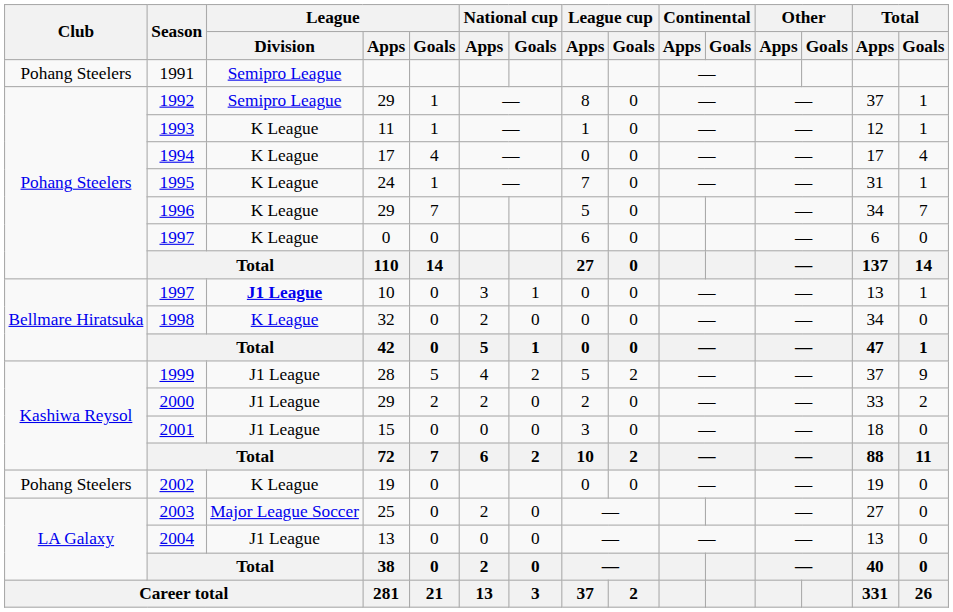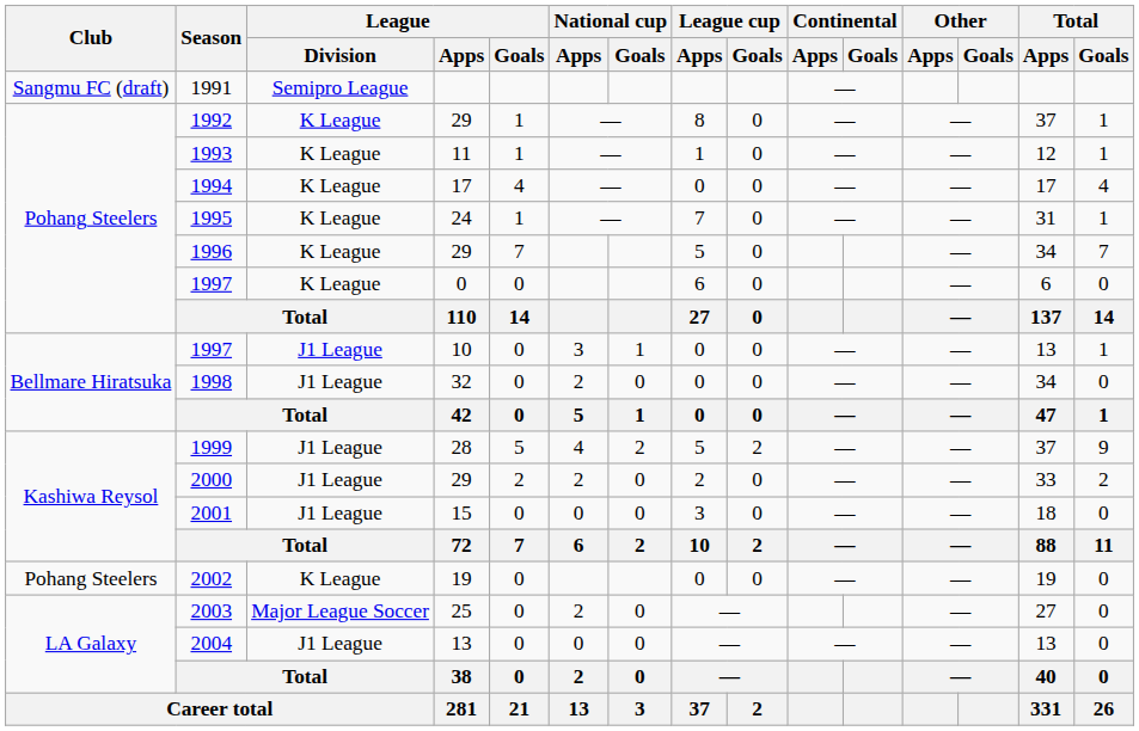 <table class="wikitable" style="text-align:center">
 <tr>
 <th rowspan="2">Club</th>
 <th rowspan="2">Season</th>
 <th colspan="3">League</th>
 <th colspan="2">National cup</th>
 <th colspan="2">League cup</th>
 <th colspan="2">Continental</th>
 <th colspan="2">Other</th>
 <th colspan="2">Total</th>
 </tr>
 <tr>
 <th>Division</th>
 <th>Apps</th>
 <th>Goals</th>
 <th>Apps</th>
 <th>Goals</th>
 <th>Apps</th>
 <th>Goals</th>
 <th>Apps</th>
 <th>Goals</th>
 <th>Apps</th>
 <th>Goals</th>
 <th>Apps</th>
 <th>Goals</th>
 </tr>
 <tr>
-<td>Pohang Steelers</td>
+<td><a href='#'>Sangmu FC</a> (<a href='#'>draft</a>)</td>
 <td>1991</td>
 <td><a href='#'>Semipro League</a></td>
 <td></td>
 <td></td>
 <td></td>
 <td></td>
 <td></td>
 <td></td>
 <td colspan="2">—</td>
 <td></td>
 <td></td>
 <td></td>
 <td></td>
 </tr>
 <tr>
 <td rowspan="7"><a href='#'>Pohang Steelers</a></td>
 <td><a href='#'>1992</a></td>
-<td><a href='#'>Semipro League</a></td>
+<td><a href='#'>K League</a></td>
 <td>29</td>
 <td>1</td>
 <td colspan="2">—</td>
 <td>8</td>
 <td>0</td>
 <td colspan="2">—</td>
 <td colspan="2">—</td>
 <td>37</td>
 <td>1</td>
 </tr>
 <tr>
 <td><a href='#'>1993</a></td>
 <td>K League</td>
 <td>11</td>
 <td>1</td>
 <td colspan="2">—</td>
 <td>1</td>
 <td>0</td>
 <td colspan="2">—</td>
 <td colspan="2">—</td>
 <td>12</td>
 <td>1</td>
 </tr>
 <tr>
 <td><a href='#'>1994</a></td>
 <td>K League</td>
 <td>17</td>
 <td>4</td>
 <td colspan="2">—</td>
 <td>0</td>
 <td>0</td>
 <td colspan="2">—</td>
 <td colspan="2">—</td>
 <td>17</td>
 <td>4</td>
 </tr>
 <tr>
 <td><a href='#'>1995</a></td>
 <td>K League</td>
 <td>24</td>
 <td>1</td>
 <td colspan="2">—</td>
 <td>7</td>
 <td>0</td>
 <td colspan="2">—</td>
 <td colspan="2">—</td>
 <td>31</td>
 <td>1</td>
 </tr>
 <tr>
 <td><a href='#'>1996</a></td>
 <td>K League</td>
 <td>29</td>
 <td>7</td>
 <td></td>
 <td></td>
 <td>5</td>
 <td>0</td>
 <td></td>
 <td></td>
 <td colspan="2">—</td>
 <td>34</td>
 <td>7</td>
 </tr>
 <tr>
 <td><a href='#'>1997</a></td>
 <td>K League</td>
 <td>0</td>
 <td>0</td>
 <td></td>
 <td></td>
 <td>6</td>
 <td>0</td>
 <td></td>
 <td></td>
 <td colspan="2">—</td>
 <td>6</td>
 <td>0</td>
 </tr>
 <tr>
 <th colspan="2">Total</th>
 <th>110</th>
 <th>14</th>
 <th></th>
 <th></th>
 <th>27</th>
 <th>0</th>
 <th></th>
 <th></th>
 <th colspan="2">—</th>
 <th>137</th>
 <th>14</th>
 </tr>
 <tr>
 <td rowspan="3"><a href='#'>Bellmare Hiratsuka</a></td>
 <td><a href='#'>1997</a></td>
-<td><strong><a href='#'>J1 League</a></strong></td>
+<td><a href='#'>J1 League</a></td>
 <td>10</td>
 <td>0</td>
 <td>3</td>
 <td>1</td>
 <td>0</td>
 <td>0</td>
 <td colspan="2">—</td>
 <td colspan="2">—</td>
 <td>13</td>
 <td>1</td>
 </tr>
 <tr>
 <td><a href='#'>1998</a></td>
-<td><a href='#'>K League</a></td>
+<td>J1 League</td>
 <td>32</td>
 <td>0</td>
 <td>2</td>
 <td>0</td>
 <td>0</td>
 <td>0</td>
 <td colspan="2">—</td>
 <td colspan="2">—</td>
 <td>34</td>
 <td>0</td>
 </tr>
 <tr>
 <th colspan="2">Total</th>
 <th>42</th>
 <th>0</th>
 <th>5</th>
 <th>1</th>
 <th>0</th>
 <th>0</th>
 <th colspan="2">—</th>
 <th colspan="2">—</th>
 <th>47</th>
 <th>1</th>
 </tr>
 <tr>
 <td rowspan="4"><a href='#'>Kashiwa Reysol</a></td>
 <td><a href='#'>1999</a></td>
 <td>J1 League</td>
 <td>28</td>
 <td>5</td>
 <td>4</td>
 <td>2</td>
 <td>5</td>
 <td>2</td>
 <td colspan="2">—</td>
 <td colspan="2">—</td>
 <td>37</td>
 <td>9</td>
 </tr>
 <tr>
 <td><a href='#'>2000</a></td>
 <td>J1 League</td>
 <td>29</td>
 <td>2</td>
 <td>2</td>
 <td>0</td>
 <td>2</td>
 <td>0</td>
 <td colspan="2">—</td>
 <td colspan="2">—</td>
 <td>33</td>
 <td>2</td>
 </tr>
 <tr>
 <td><a href='#'>2001</a></td>
 <td>J1 League</td>
 <td>15</td>
 <td>0</td>
 <td>0</td>
 <td>0</td>
 <td>3</td>
 <td>0</td>
 <td colspan="2">—</td>
 <td colspan="2">—</td>
 <td>18</td>
 <td>0</td>
 </tr>
 <tr>
 <th colspan="2">Total</th>
 <th>72</th>
 <th>7</th>
 <th>6</th>
 <th>2</th>
 <th>10</th>
 <th>2</th>
 <th colspan="2">—</th>
 <th colspan="2">—</th>
 <th>88</th>
 <th>11</th>
 </tr>
 <tr>
 <td>Pohang Steelers</td>
 <td><a href='#'>2002</a></td>
 <td>K League</td>
 <td>19</td>
 <td>0</td>
 <td></td>
 <td></td>
 <td>0</td>
 <td>0</td>
 <td colspan="2">—</td>
 <td colspan="2">—</td>
 <td>19</td>
 <td>0</td>
 </tr>
 <tr>
 <td rowspan="3"><a href='#'>LA Galaxy</a></td>
 <td><a href='#'>2003</a></td>
 <td><a href='#'>Major League Soccer</a></td>
 <td>25</td>
 <td>0</td>
 <td>2</td>
 <td>0</td>
 <td colspan="2">—</td>
 <td></td>
 <td></td>
 <td colspan="2">—</td>
 <td>27</td>
 <td>0</td>
 </tr>
 <tr>
 <td><a href='#'>2004</a></td>
 <td>J1 League</td>
 <td>13</td>
 <td>0</td>
 <td>0</td>
 <td>0</td>
 <td colspan="2">—</td>
 <td colspan="2">—</td>
 <td colspan="2">—</td>
 <td>13</td>
 <td>0</td>
 </tr>
 <tr>
 <th colspan="2">Total</th>
 <th>38</th>
 <th>0</th>
 <th>2</th>
 <th>0</th>
 <th colspan="2">—</th>
 <th></th>
 <th></th>
 <th colspan="2">—</th>
 <th>40</th>
 <th>0</th>
 </tr>
 <tr>
 <th colspan="3">Career total</th>
 <th>281</th>
 <th>21</th>
 <th>13</th>
 <th>3</th>
 <th>37</th>
 <th>2</th>
 <th></th>
 <th></th>
 <th></th>
 <th></th>
 <th>331</th>
 <th>26</th>
 </tr>
 </table>
